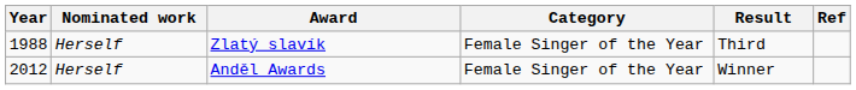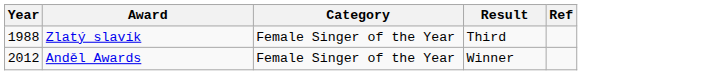 <table class="wikitable">
 <tr>
 <th width="1">Year</th>
-<th width="120">Nominated work</th>
 <th width="200">Award</th>
 <th width="200">Category</th>
 <th width="75">Result</th>
 <th width="1">Ref</th>
 </tr>
 <tr>
 <td>1988</td>
-<td><em>Herself</em></td>
 <td><a href='#'>Zlatý slavík</a></td>
 <td>Female Singer of the Year</td>
 <td>Third</td>
 <td></td>
 </tr>
 <tr>
 <td>2012</td>
-<td><em>Herself</em></td>
 <td><a href='#'>Anděl Awards</a></td>
 <td>Female Singer of the Year</td>
 <td>Winner</td>
 <td></td>
 </tr>
 </table>
